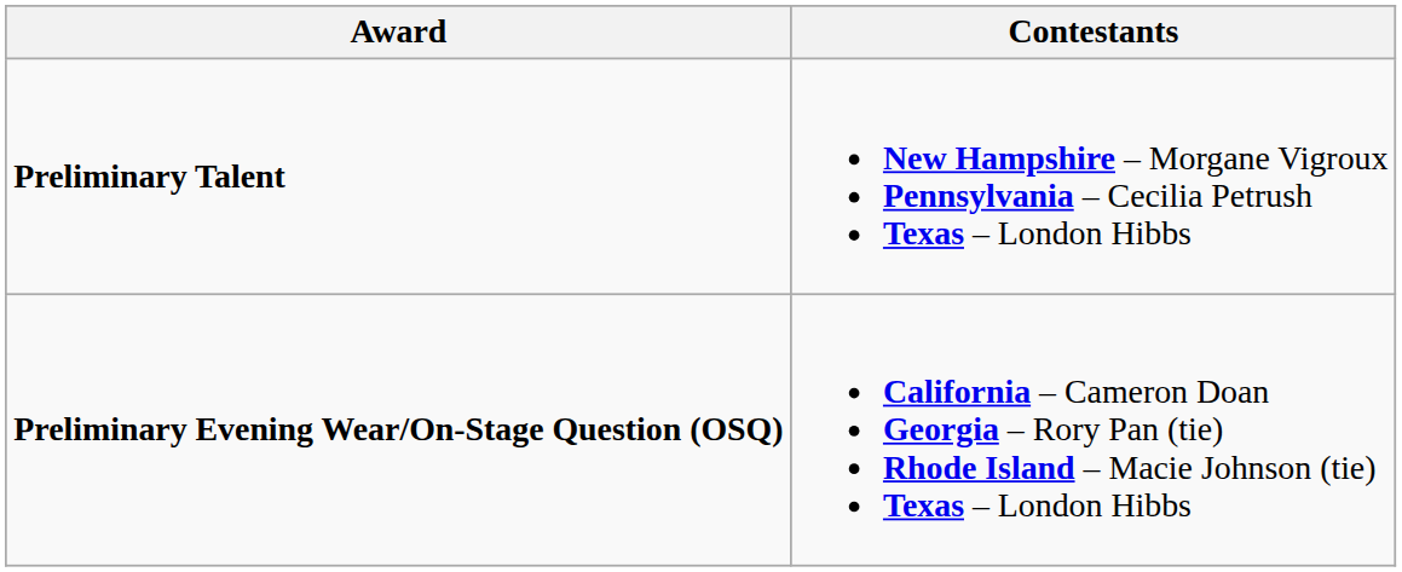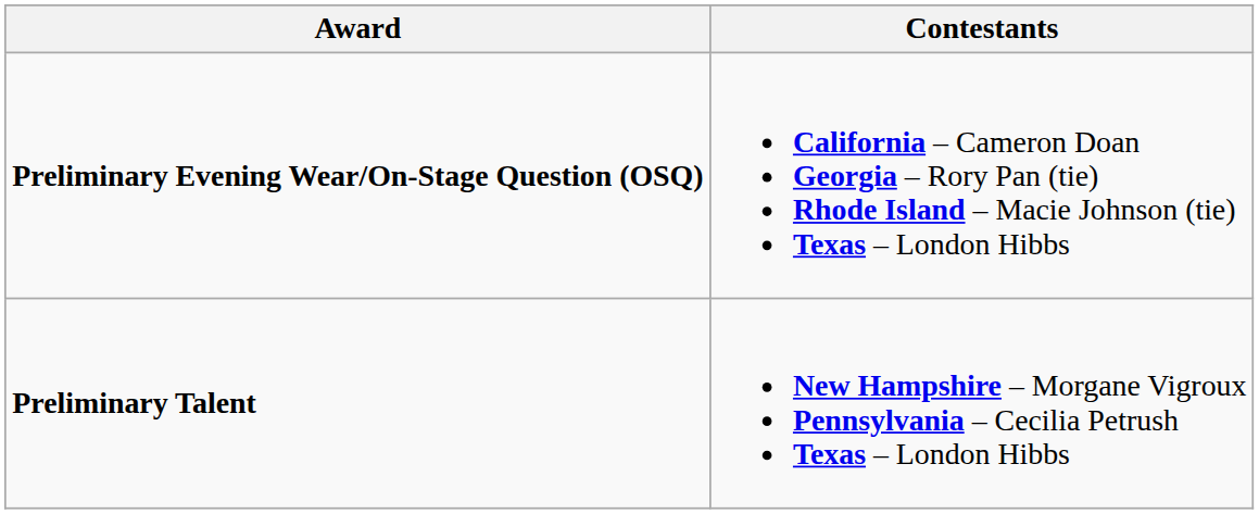 <table class="wikitable sortable">
 <tr>
 <th>Award</th>
 <th>Contestants</th>
 </tr>
 <tr>
+<td><strong>Preliminary Evening Wear/On-Stage Question (OSQ)</strong></td>
+<td><br><ul><li> <strong><a href='#'>California</a></strong> – Cameron Doan</li><li> <strong><a href='#'>Georgia</a></strong> – Rory Pan (tie)</li><li> <strong><a href='#'>Rhode Island</a></strong> – Macie Johnson (tie)</li><li> <strong><a href='#'>Texas</a></strong> – London Hibbs</li></ul></td>
+</tr>
+<tr>
 <td><strong>Preliminary Talent</strong></td>
 <td><br><ul><li> <strong><a href='#'>New Hampshire</a></strong> – Morgane Vigroux</li><li> <strong><a href='#'>Pennsylvania</a></strong> – Cecilia Petrush</li><li> <strong><a href='#'>Texas</a></strong> – London Hibbs</li></ul></td>
 </tr>
-<tr>
-<td><strong>Preliminary Evening Wear/On-Stage Question (OSQ)</strong></td>
-<td><br><ul><li> <strong><a href='#'>California</a></strong> – Cameron Doan</li><li> <strong><a href='#'>Georgia</a></strong> – Rory Pan (tie)</li><li> <strong><a href='#'>Rhode Island</a></strong> – Macie Johnson (tie)</li><li> <strong><a href='#'>Texas</a></strong> – London Hibbs</li></ul></td>
-</tr>
 </table>
